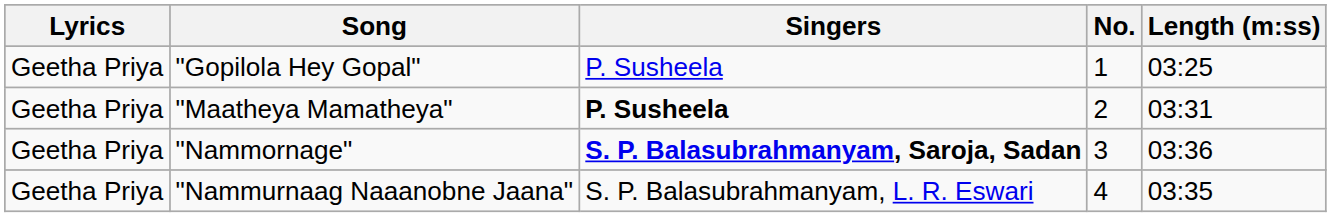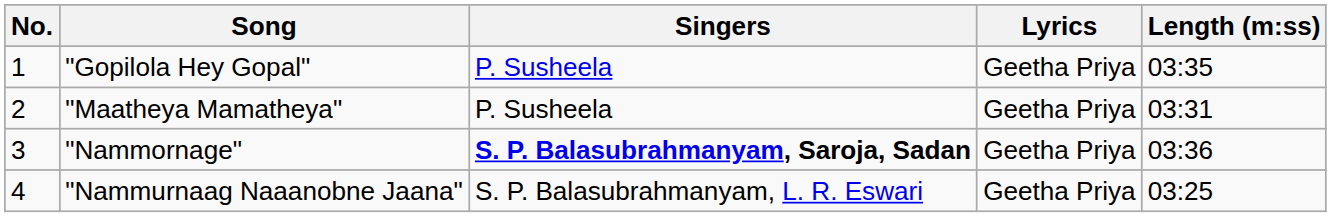 <table class="wikitable" style="font-size:95%;">
 <tr>
-<th>Lyrics</th>
+<th>No.</th>
 <th>Song</th>
 <th>Singers</th>
-<th>No.</th>
+<th>Lyrics</th>
 <th>Length (m:ss)</th>
 </tr>
 <tr>
-<td>Geetha Priya</td>
+<td>1</td>
 <td>"Gopilola Hey Gopal"</td>
 <td><a href='#'>P. Susheela</a></td>
-<td>1</td>
-<td>03:25</td>
+<td>Geetha Priya</td>
+<td>03:35</td>
 </tr>
 <tr>
+<td>2</td>
+<td>"Maatheya Mamatheya"</td>
+<td>P. Susheela</td>
 <td>Geetha Priya</td>
-<td>"Maatheya Mamatheya"</td>
-<td><strong>P. Susheela</strong></td>
-<td>2</td>
 <td>03:31</td>
 </tr>
 <tr>
-<td>Geetha Priya</td>
+<td>3</td>
 <td>"Nammornage"</td>
 <td><strong><a href='#'>S. P. Balasubrahmanyam</a>, Saroja, Sadan</strong></td>
-<td>3</td>
+<td>Geetha Priya</td>
 <td>03:36</td>
 </tr>
 <tr>
-<td>Geetha Priya</td>
+<td>4</td>
 <td>"Nammurnaag Naaanobne Jaana"</td>
 <td>S. P. Balasubrahmanyam, <a href='#'>L. R. Eswari</a></td>
-<td>4</td>
-<td>03:35</td>
+<td>Geetha Priya</td>
+<td>03:25</td>
 </tr>
 </table>
